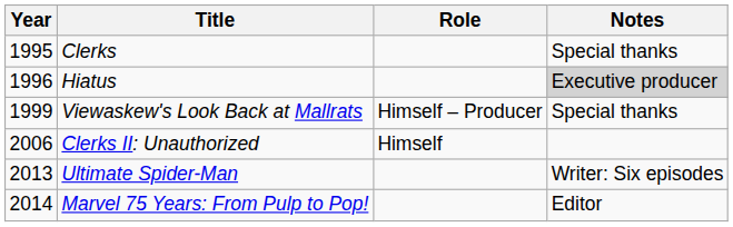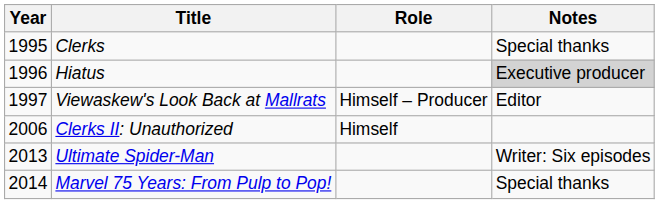 <table class="wikitable sortable">
 <tr>
 <th>Year</th>
 <th>Title</th>
 <th>Role</th>
 <th class="unsortable">Notes</th>
 </tr>
 <tr>
 <td>1995</td>
 <td><em>Clerks</em></td>
 <td></td>
 <td>Special thanks</td>
 </tr>
 <tr>
 <td>1996</td>
 <td><em>Hiatus</em></td>
 <td></td>
 <td style="background: lightgrey;">Executive producer</td>
 </tr>
 <tr>
-<td>1999</td>
+<td>1997</td>
 <td><em>Viewaskew's Look Back at <a href='#'>Mallrats</a></em></td>
 <td>Himself – Producer</td>
-<td>Special thanks</td>
+<td>Editor</td>
 </tr>
 <tr>
 <td>2006</td>
 <td><em><a href='#'>Clerks II</a>: Unauthorized</em></td>
 <td>Himself</td>
 <td></td>
 </tr>
 <tr>
 <td>2013</td>
 <td><em><a href='#'>Ultimate Spider-Man</a></em></td>
 <td></td>
 <td>Writer: Six episodes</td>
 </tr>
 <tr>
 <td>2014</td>
 <td><em><a href='#'>Marvel 75 Years: From Pulp to Pop!</a></em></td>
 <td></td>
-<td>Editor</td>
+<td>Special thanks</td>
 </tr>
 </table>
